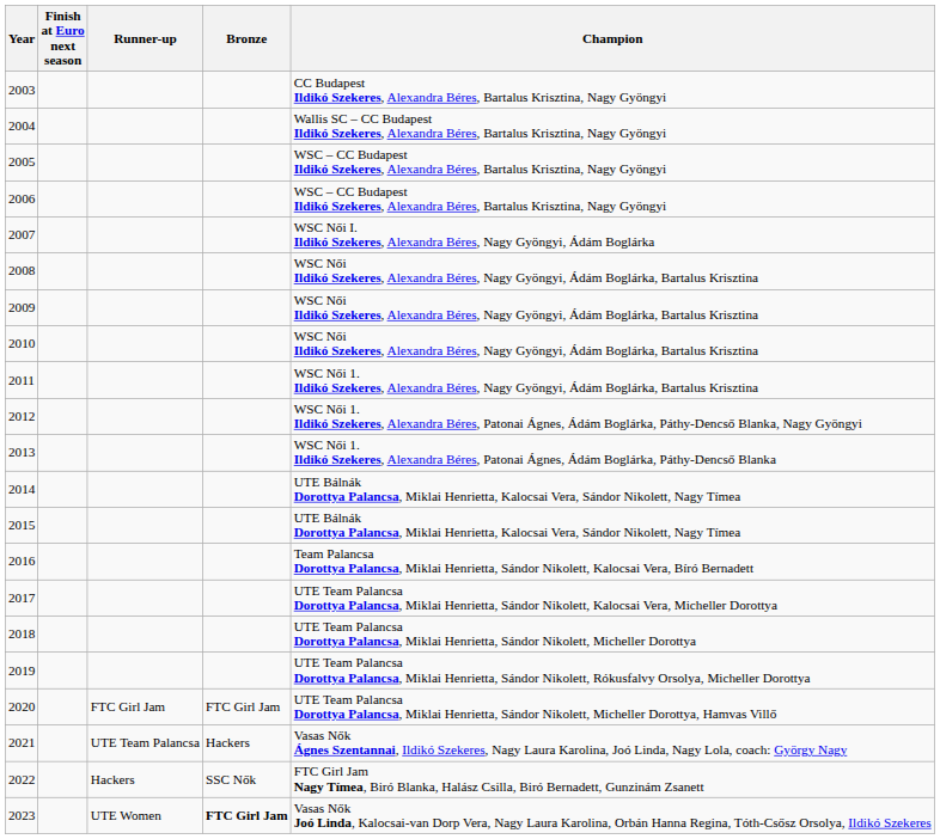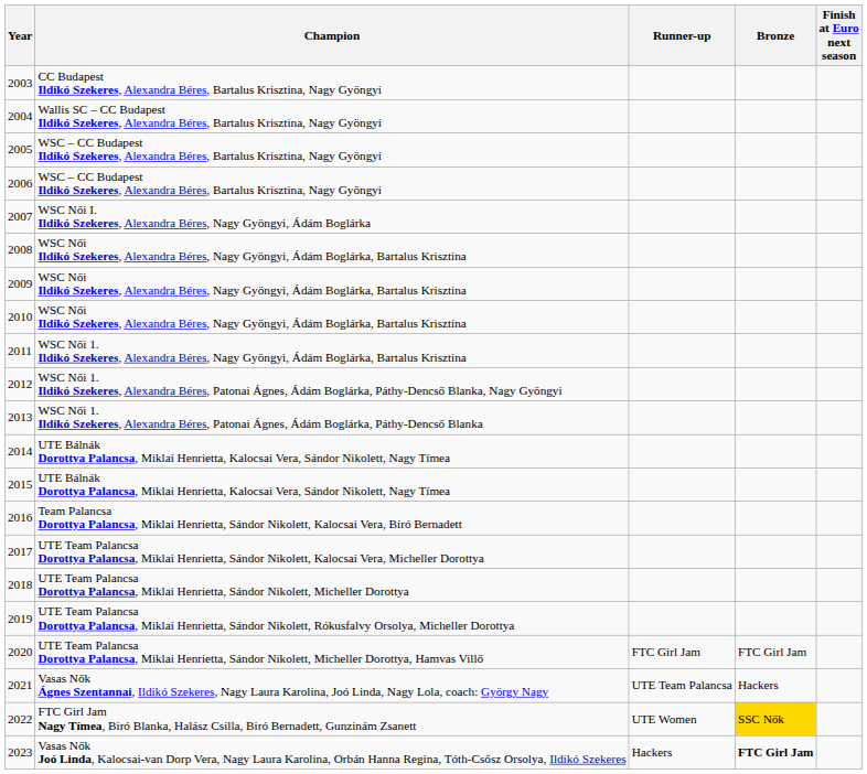 <table class="wikitable" border="1">
 <tr>
 <th>Year</th>
-<th>Finish<br>at <a href='#'>Euro</a><br>next<br>season</th>
+<th>Champion</th>
 <th>Runner-up</th>
 <th>Bronze</th>
-<th>Champion</th>
+<th>Finish<br>at <a href='#'>Euro</a><br>next<br>season</th>
 </tr>
 <tr>
 <td>2003</td>
+<td>CC Budapest<br><strong><a href='#'>Ildikó Szekeres</a></strong>, <a href='#'>Alexandra Béres</a>, Bartalus Krisztina, Nagy Gyöngyi</td>
 <td></td>
 <td></td>
 <td></td>
-<td>CC Budapest<br><strong><a href='#'>Ildikó Szekeres</a></strong>, <a href='#'>Alexandra Béres</a>, Bartalus Krisztina, Nagy Gyöngyi</td>
 </tr>
 <tr>
 <td>2004</td>
+<td>Wallis SC – CC Budapest<br><strong><a href='#'>Ildikó Szekeres</a></strong>, <a href='#'>Alexandra Béres</a>, Bartalus Krisztina, Nagy Gyöngyi</td>
 <td></td>
 <td></td>
 <td></td>
-<td>Wallis SC – CC Budapest<br><strong><a href='#'>Ildikó Szekeres</a></strong>, <a href='#'>Alexandra Béres</a>, Bartalus Krisztina, Nagy Gyöngyi</td>
 </tr>
 <tr>
 <td>2005</td>
+<td>WSC – CC Budapest<br><strong><a href='#'>Ildikó Szekeres</a></strong>, <a href='#'>Alexandra Béres</a>, Bartalus Krisztina, Nagy Gyöngyi</td>
 <td></td>
 <td></td>
 <td></td>
-<td>WSC – CC Budapest<br><strong><a href='#'>Ildikó Szekeres</a></strong>, <a href='#'>Alexandra Béres</a>, Bartalus Krisztina, Nagy Gyöngyi</td>
 </tr>
 <tr>
 <td>2006</td>
+<td>WSC – CC Budapest<br><strong><a href='#'>Ildikó Szekeres</a></strong>, <a href='#'>Alexandra Béres</a>, Bartalus Krisztina, Nagy Gyöngyi</td>
 <td></td>
 <td></td>
 <td></td>
-<td>WSC – CC Budapest<br><strong><a href='#'>Ildikó Szekeres</a></strong>, <a href='#'>Alexandra Béres</a>, Bartalus Krisztina, Nagy Gyöngyi</td>
 </tr>
 <tr>
 <td>2007</td>
+<td>WSC Női I.<br><strong><a href='#'>Ildikó Szekeres</a></strong>, <a href='#'>Alexandra Béres</a>, Nagy Gyöngyi, Ádám Boglárka</td>
 <td></td>
 <td></td>
 <td></td>
-<td>WSC Női I.<br><strong><a href='#'>Ildikó Szekeres</a></strong>, <a href='#'>Alexandra Béres</a>, Nagy Gyöngyi, Ádám Boglárka</td>
 </tr>
 <tr>
 <td>2008</td>
+<td>WSC Női<br><strong><a href='#'>Ildikó Szekeres</a></strong>, <a href='#'>Alexandra Béres</a>, Nagy Gyöngyi, Ádám Boglárka, Bartalus Krisztina</td>
 <td></td>
 <td></td>
 <td></td>
-<td>WSC Női<br><strong><a href='#'>Ildikó Szekeres</a></strong>, <a href='#'>Alexandra Béres</a>, Nagy Gyöngyi, Ádám Boglárka, Bartalus Krisztina</td>
 </tr>
 <tr>
 <td>2009</td>
+<td>WSC Női<br><strong><a href='#'>Ildikó Szekeres</a></strong>, <a href='#'>Alexandra Béres</a>, Nagy Gyöngyi, Ádám Boglárka, Bartalus Krisztina</td>
 <td></td>
 <td></td>
 <td></td>
-<td>WSC Női<br><strong><a href='#'>Ildikó Szekeres</a></strong>, <a href='#'>Alexandra Béres</a>, Nagy Gyöngyi, Ádám Boglárka, Bartalus Krisztina</td>
 </tr>
 <tr>
 <td>2010</td>
+<td>WSC Női<br><strong><a href='#'>Ildikó Szekeres</a></strong>, <a href='#'>Alexandra Béres</a>, Nagy Gyöngyi, Ádám Boglárka, Bartalus Krisztina</td>
 <td></td>
 <td></td>
 <td></td>
-<td>WSC Női<br><strong><a href='#'>Ildikó Szekeres</a></strong>, <a href='#'>Alexandra Béres</a>, Nagy Gyöngyi, Ádám Boglárka, Bartalus Krisztina</td>
 </tr>
 <tr>
 <td>2011</td>
+<td>WSC Női 1.<br><strong><a href='#'>Ildikó Szekeres</a></strong>, <a href='#'>Alexandra Béres</a>, Nagy Gyöngyi, Ádám Boglárka, Bartalus Krisztina</td>
 <td></td>
 <td></td>
 <td></td>
-<td>WSC Női 1.<br><strong><a href='#'>Ildikó Szekeres</a></strong>, <a href='#'>Alexandra Béres</a>, Nagy Gyöngyi, Ádám Boglárka, Bartalus Krisztina</td>
 </tr>
 <tr>
 <td>2012</td>
+<td>WSC Női 1.<br><strong><a href='#'>Ildikó Szekeres</a></strong>, <a href='#'>Alexandra Béres</a>, Patonai Ágnes, Ádám Boglárka, Páthy-Dencső Blanka, Nagy Gyöngyi</td>
 <td></td>
 <td></td>
 <td></td>
-<td>WSC Női 1.<br><strong><a href='#'>Ildikó Szekeres</a></strong>, <a href='#'>Alexandra Béres</a>, Patonai Ágnes, Ádám Boglárka, Páthy-Dencső Blanka, Nagy Gyöngyi</td>
 </tr>
 <tr>
 <td>2013</td>
+<td>WSC Női 1.<br><strong><a href='#'>Ildikó Szekeres</a></strong>, <a href='#'>Alexandra Béres</a>, Patonai Ágnes, Ádám Boglárka, Páthy-Dencső Blanka</td>
 <td></td>
 <td></td>
 <td></td>
-<td>WSC Női 1.<br><strong><a href='#'>Ildikó Szekeres</a></strong>, <a href='#'>Alexandra Béres</a>, Patonai Ágnes, Ádám Boglárka, Páthy-Dencső Blanka</td>
 </tr>
 <tr>
 <td>2014</td>
+<td>UTE Bálnák<br><strong><a href='#'>Dorottya Palancsa</a></strong>, Miklai Henrietta, Kalocsai Vera, Sándor Nikolett, Nagy Tímea</td>
 <td></td>
 <td></td>
 <td></td>
-<td>UTE Bálnák<br><strong><a href='#'>Dorottya Palancsa</a></strong>, Miklai Henrietta, Kalocsai Vera, Sándor Nikolett, Nagy Tímea</td>
 </tr>
 <tr>
 <td>2015</td>
+<td>UTE Bálnák<br><strong><a href='#'>Dorottya Palancsa</a></strong>, Miklai Henrietta, Kalocsai Vera, Sándor Nikolett, Nagy Tímea</td>
 <td></td>
 <td></td>
 <td></td>
-<td>UTE Bálnák<br><strong><a href='#'>Dorottya Palancsa</a></strong>, Miklai Henrietta, Kalocsai Vera, Sándor Nikolett, Nagy Tímea</td>
 </tr>
 <tr>
 <td>2016</td>
+<td>Team Palancsa<br><strong><a href='#'>Dorottya Palancsa</a></strong>, Miklai Henrietta, Sándor Nikolett, Kalocsai Vera, Bíró Bernadett</td>
 <td></td>
 <td></td>
 <td></td>
-<td>Team Palancsa<br><strong><a href='#'>Dorottya Palancsa</a></strong>, Miklai Henrietta, Sándor Nikolett, Kalocsai Vera, Bíró Bernadett</td>
 </tr>
 <tr>
 <td>2017</td>
+<td>UTE Team Palancsa<br><strong><a href='#'>Dorottya Palancsa</a></strong>, Miklai Henrietta, Sándor Nikolett, Kalocsai Vera, Micheller Dorottya</td>
 <td></td>
 <td></td>
 <td></td>
-<td>UTE Team Palancsa<br><strong><a href='#'>Dorottya Palancsa</a></strong>, Miklai Henrietta, Sándor Nikolett, Kalocsai Vera, Micheller Dorottya</td>
 </tr>
 <tr>
 <td>2018</td>
+<td>UTE Team Palancsa<br><strong><a href='#'>Dorottya Palancsa</a></strong>, Miklai Henrietta, Sándor Nikolett, Micheller Dorottya</td>
 <td></td>
 <td></td>
 <td></td>
-<td>UTE Team Palancsa<br><strong><a href='#'>Dorottya Palancsa</a></strong>, Miklai Henrietta, Sándor Nikolett, Micheller Dorottya</td>
 </tr>
 <tr>
 <td>2019</td>
+<td>UTE Team Palancsa<br><strong><a href='#'>Dorottya Palancsa</a></strong>, Miklai Henrietta, Sándor Nikolett, Rókusfalvy Orsolya, Micheller Dorottya</td>
 <td></td>
 <td></td>
 <td></td>
-<td>UTE Team Palancsa<br><strong><a href='#'>Dorottya Palancsa</a></strong>, Miklai Henrietta, Sándor Nikolett, Rókusfalvy Orsolya, Micheller Dorottya</td>
 </tr>
 <tr>
 <td>2020</td>
-<td></td>
+<td>UTE Team Palancsa<br><strong><a href='#'>Dorottya Palancsa</a></strong>, Miklai Henrietta, Sándor Nikolett, Micheller Dorottya, Hamvas Villő</td>
 <td>FTC Girl Jam</td>
 <td>FTC Girl Jam</td>
-<td>UTE Team Palancsa<br><strong><a href='#'>Dorottya Palancsa</a></strong>, Miklai Henrietta, Sándor Nikolett, Micheller Dorottya, Hamvas Villő</td>
+<td></td>
 </tr>
 <tr>
 <td>2021</td>
-<td></td>
+<td>Vasas Nők<br><strong><a href='#'>Ágnes Szentannai</a></strong>, <a href='#'>Ildikó Szekeres</a>, Nagy Laura Karolina, Joó Linda, Nagy Lola, coach: <a href='#'>György Nagy</a></td>
 <td>UTE Team Palancsa</td>
 <td>Hackers</td>
-<td>Vasas Nők<br><strong><a href='#'>Ágnes Szentannai</a></strong>, <a href='#'>Ildikó Szekeres</a>, Nagy Laura Karolina, Joó Linda, Nagy Lola, coach: <a href='#'>György Nagy</a></td>
+<td></td>
 </tr>
 <tr>
 <td>2022</td>
+<td>FTC Girl Jam<br><strong>Nagy Tímea</strong>, Biró Blanka, Halász Csilla, Biró Bernadett, Gunzinám Zsanett</td>
+<td>UTE Women</td>
+<td style="background: gold;">SSC Nők</td>
 <td></td>
-<td>Hackers</td>
-<td>SSC Nők</td>
-<td>FTC Girl Jam<br><strong>Nagy Tímea</strong>, Biró Blanka, Halász Csilla, Biró Bernadett, Gunzinám Zsanett</td>
 </tr>
 <tr>
 <td>2023</td>
+<td>Vasas Nők<br><strong>Joó Linda</strong>, Kalocsai-van Dorp Vera, Nagy Laura Karolina, Orbán Hanna Regina, Tóth-Csősz Orsolya, <a href='#'>Ildikó Szekeres</a></td>
+<td>Hackers</td>
+<td><strong>FTC Girl Jam</strong></td>
 <td></td>
-<td>UTE Women</td>
-<td><strong>FTC Girl Jam</strong></td>
-<td>Vasas Nők<br><strong>Joó Linda</strong>, Kalocsai-van Dorp Vera, Nagy Laura Karolina, Orbán Hanna Regina, Tóth-Csősz Orsolya, <a href='#'>Ildikó Szekeres</a></td>
 </tr>
 </table>
